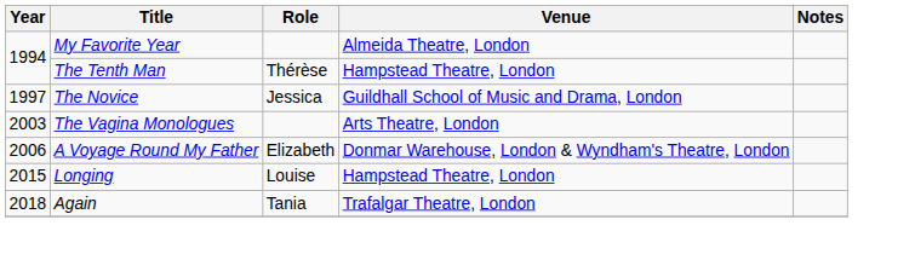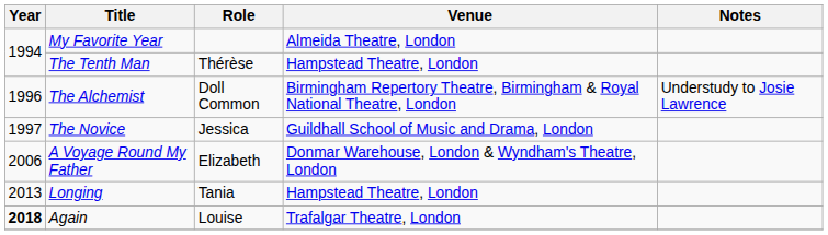 <table class="wikitable">
 <tr>
 <th>Year</th>
 <th>Title</th>
 <th>Role</th>
 <th>Venue</th>
 <th>Notes</th>
 </tr>
 <tr>
 <td rowspan="2">1994</td>
 <td><em><a href='#'>My Favorite Year</a></em></td>
 <td></td>
 <td><a href='#'>Almeida Theatre</a>, <a href='#'>London</a></td>
 <td></td>
 </tr>
 <tr>
 <td><em><a href='#'>The Tenth Man</a></em></td>
 <td>Thérèse</td>
 <td><a href='#'>Hampstead Theatre</a>, <a href='#'>London</a></td>
 <td></td>
 </tr>
 <tr>
+<td>1996</td>
+<td><em><a href='#'>The Alchemist</a></em></td>
+<td>Doll Common</td>
+<td><a href='#'>Birmingham Repertory Theatre</a>, <a href='#'>Birmingham</a> & <a href='#'>Royal National Theatre</a>, <a href='#'>London</a></td>
+<td>Understudy to <a href='#'>Josie Lawrence</a></td>
+</tr>
+<tr>
 <td>1997</td>
 <td><em><a href='#'>The Novice</a></em></td>
 <td>Jessica</td>
 <td><a href='#'>Guildhall School of Music and Drama</a>, <a href='#'>London</a></td>
-<td></td>
-</tr>
-<tr>
-<td>2003</td>
-<td><em><a href='#'>The Vagina Monologues</a></em></td>
-<td></td>
-<td><a href='#'>Arts Theatre</a>, <a href='#'>London</a></td>
 <td></td>
 </tr>
 <tr>
 <td>2006</td>
 <td><em><a href='#'>A Voyage Round My Father</a></em></td>
 <td>Elizabeth</td>
 <td><a href='#'>Donmar Warehouse</a>, <a href='#'>London</a> & <a href='#'>Wyndham's Theatre</a>, <a href='#'>London</a></td>
 <td></td>
 </tr>
 <tr>
-<td>2015</td>
+<td>2013</td>
 <td><em><a href='#'>Longing</a></em></td>
-<td>Louise</td>
+<td>Tania</td>
 <td><a href='#'>Hampstead Theatre</a>, <a href='#'>London</a></td>
 <td></td>
 </tr>
 <tr>
-<td>2018</td>
+<td><strong>2018</strong></td>
 <td><em>Again</em></td>
-<td>Tania</td>
+<td>Louise</td>
 <td><a href='#'>Trafalgar Theatre</a>, <a href='#'>London</a></td>
 <td></td>
 </tr>
 <tr>
 </tr>
 </table>
